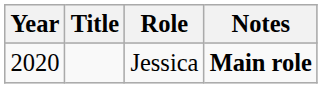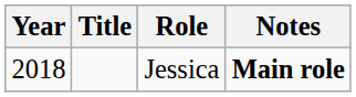 <table class="wikitable">
 <tr>
 <th>Year</th>
 <th>Title</th>
 <th>Role</th>
 <th>Notes</th>
 </tr>
 <tr>
-<td>2020</td>
+<td>2018</td>
 <td><em></em></td>
 <td>Jessica</td>
 <td><strong>Main role</strong></td>
 </tr>
 </table>
